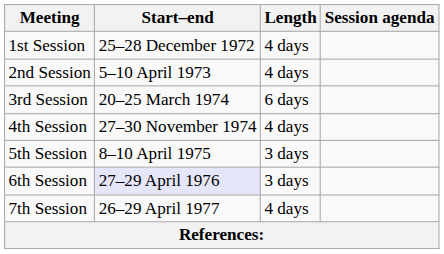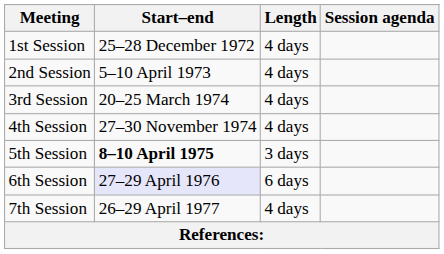 <table class="wikitable sortable">
 <tr>
 <th scope="col">Meeting</th>
 <th scope="col">Start–end</th>
 <th scope="col">Length</th>
 <th scope="col">Session agenda</th>
 </tr>
 <tr>
 <td>1st Session</td>
 <td>25–28 December 1972</td>
 <td>4 days</td>
 <td></td>
 </tr>
 <tr>
 <td>2nd Session</td>
 <td>5–10 April 1973</td>
 <td>4 days</td>
 <td></td>
 </tr>
 <tr>
 <td>3rd Session</td>
 <td>20–25 March 1974</td>
-<td>6 days</td>
+<td>4 days</td>
 <td></td>
 </tr>
 <tr>
 <td>4th Session</td>
 <td>27–30 November 1974</td>
 <td>4 days</td>
 <td></td>
 </tr>
 <tr>
 <td>5th Session</td>
-<td>8–10 April 1975</td>
+<td><strong>8–10 April 1975</strong></td>
 <td>3 days</td>
 <td></td>
 </tr>
 <tr>
 <td>6th Session</td>
 <td style="background: lavender;">27–29 April 1976</td>
-<td>3 days</td>
+<td>6 days</td>
 <td></td>
 </tr>
 <tr>
 <td>7th Session</td>
 <td>26–29 April 1977</td>
 <td>4 days</td>
 <td></td>
 </tr>
 <tr>
 <th colspan="8" unsortable><strong>References:</strong><br></th>
 </tr>
 </table>
